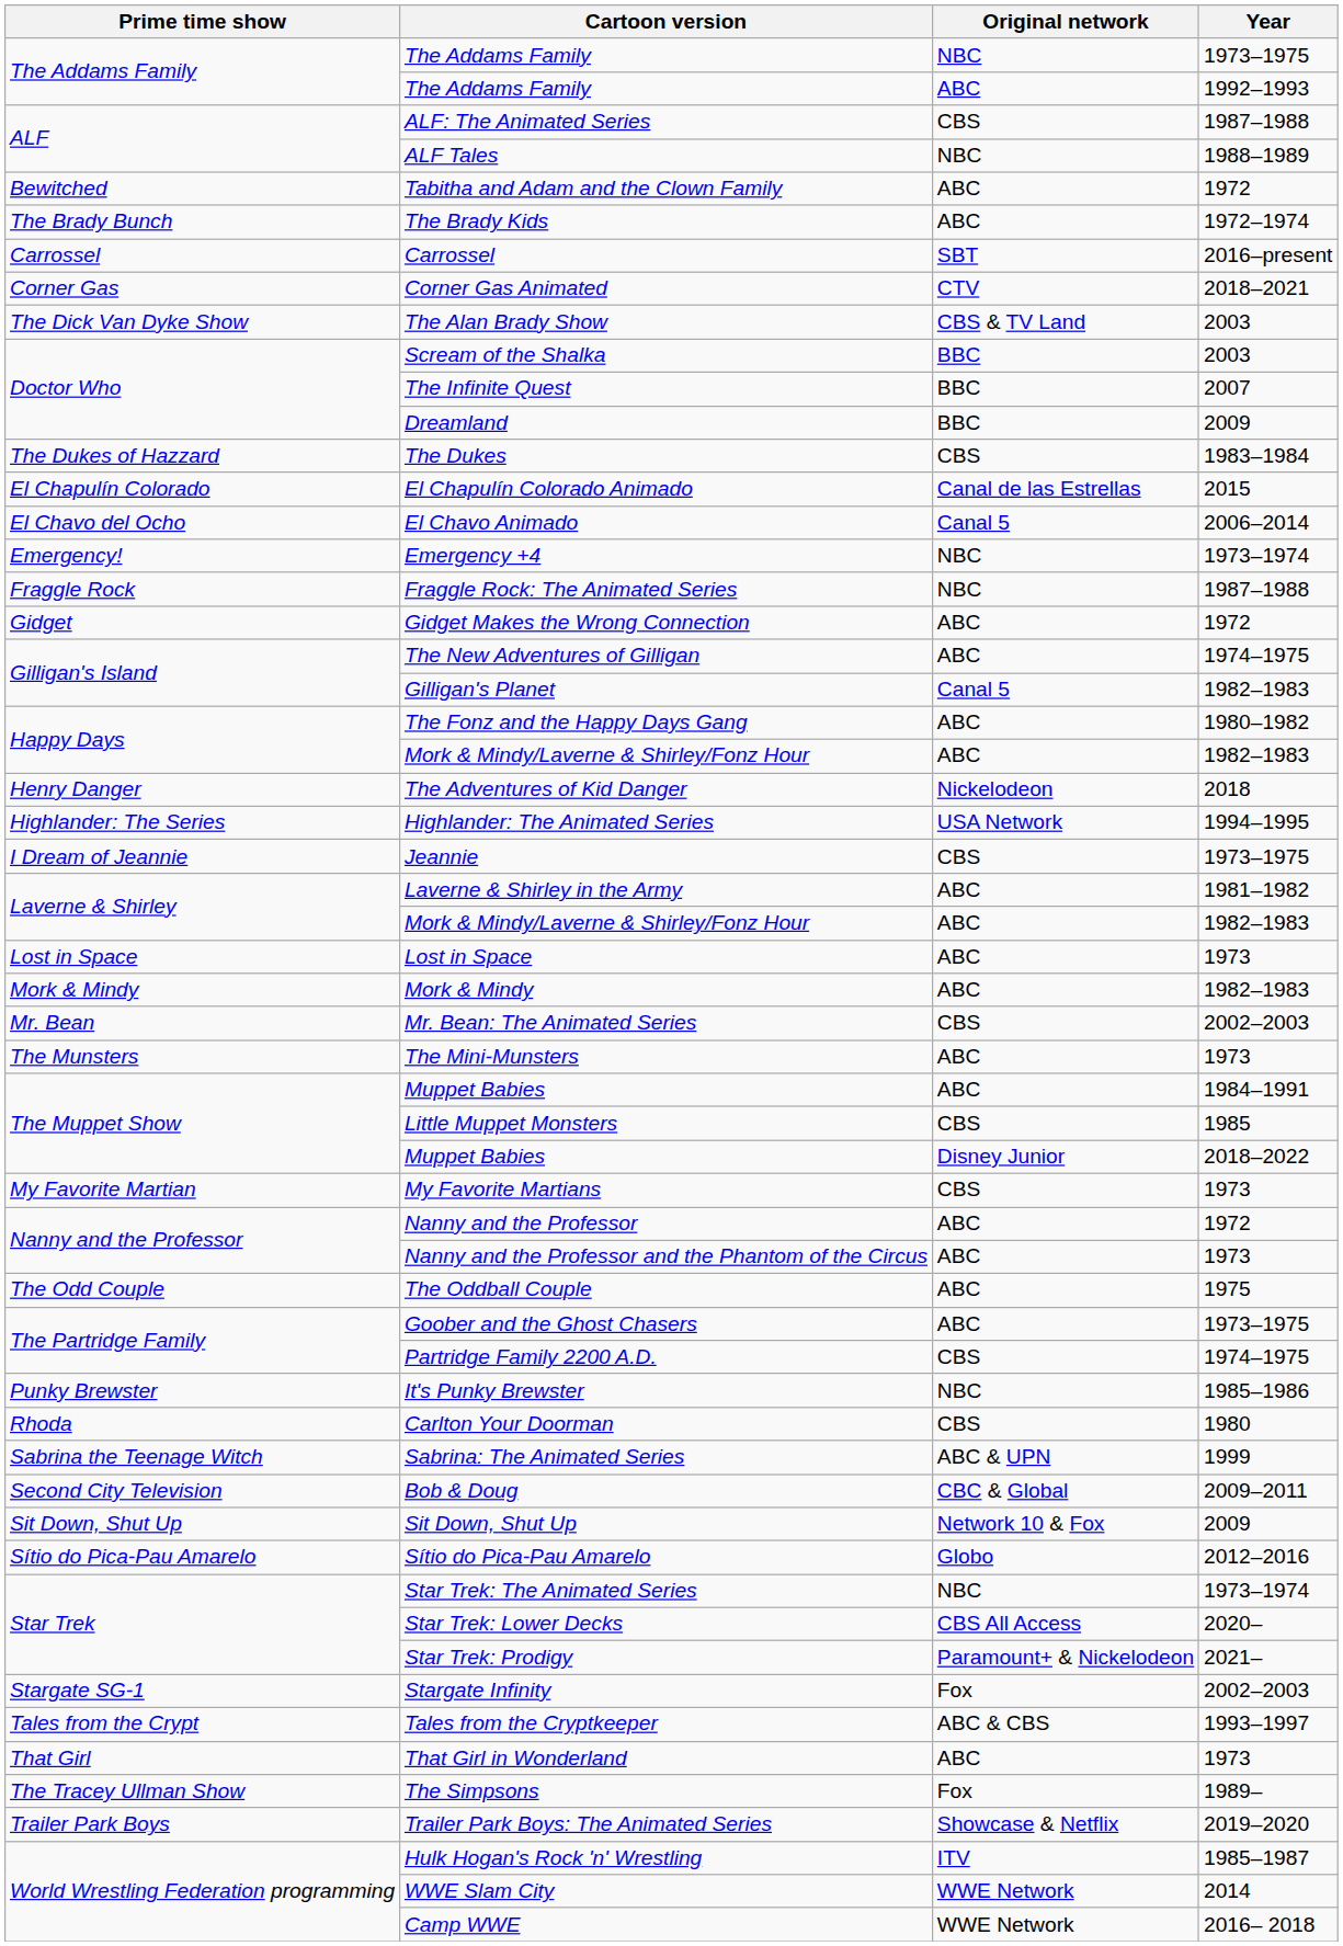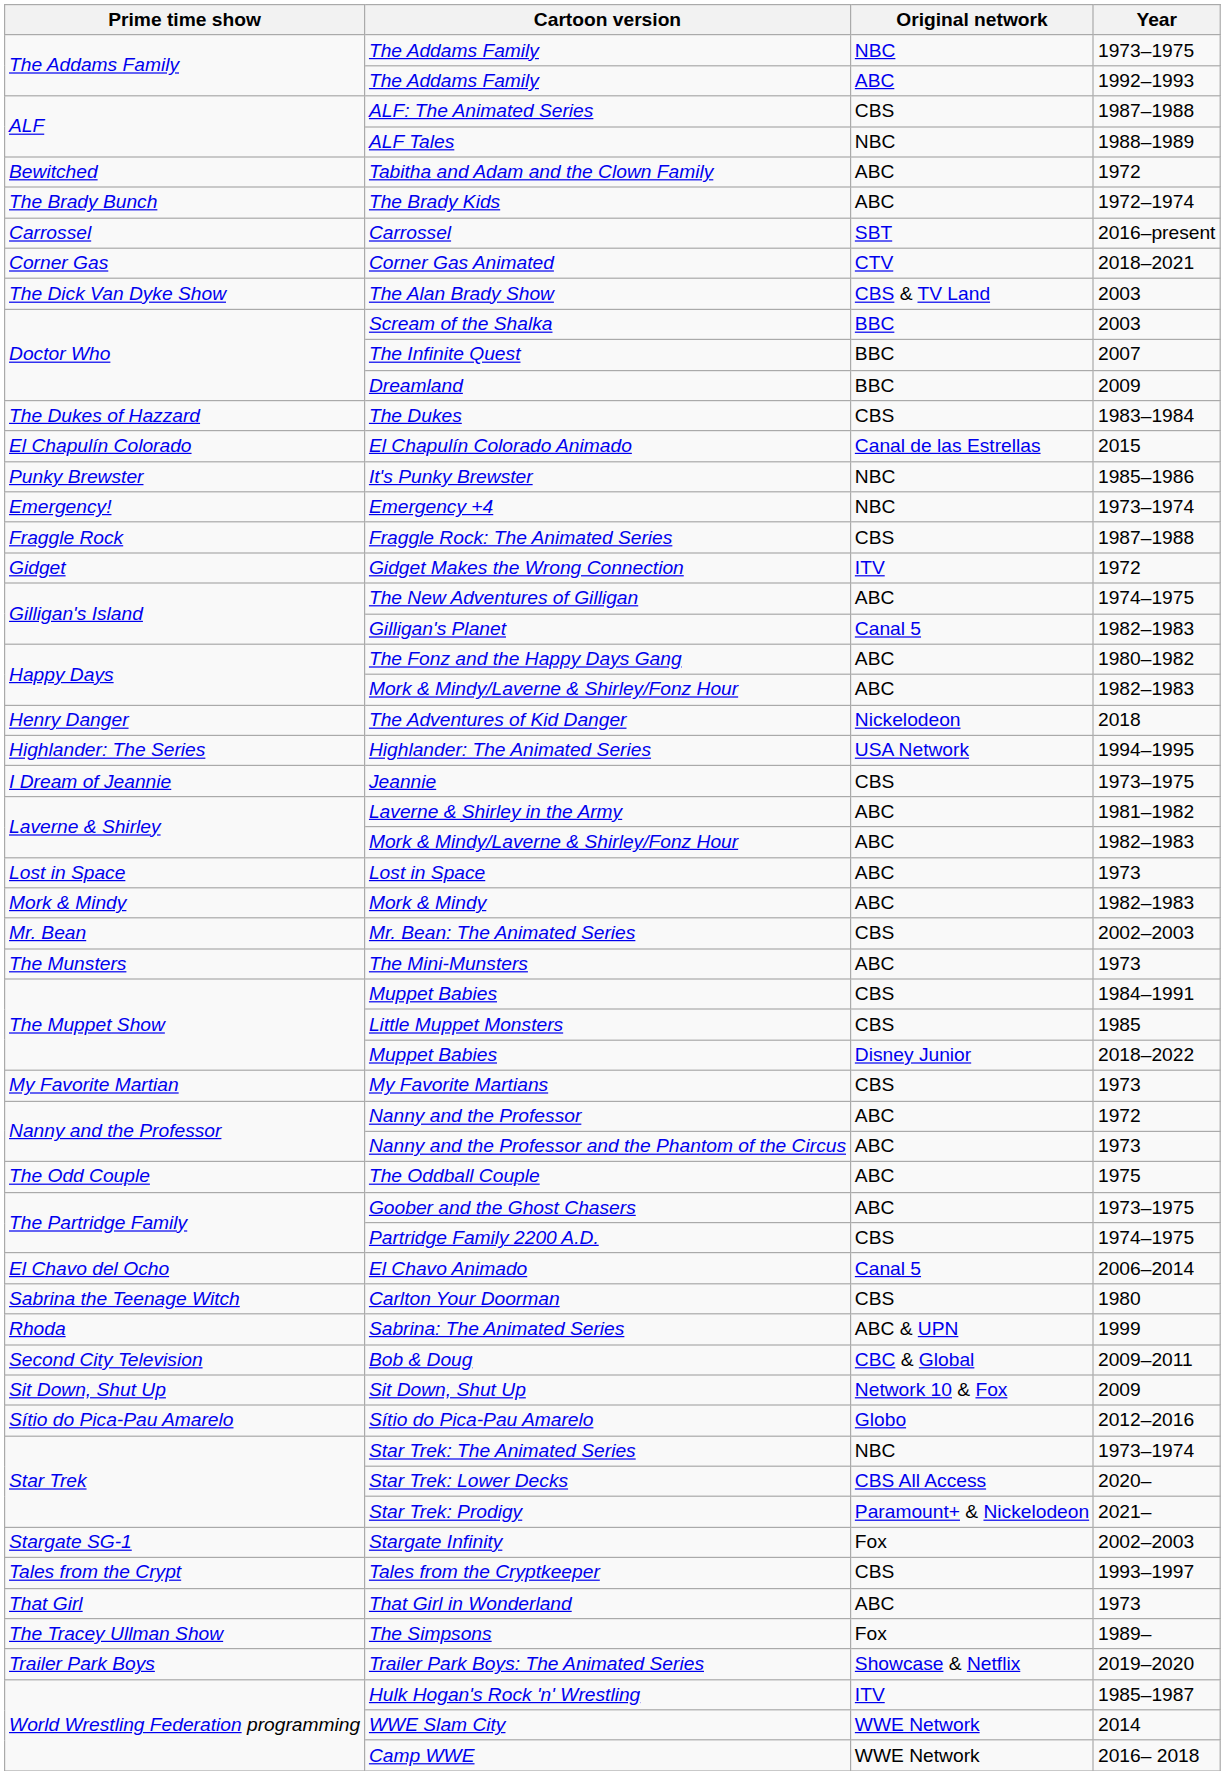 <table class="wikitable sortable">
 <tr>
 <th>Prime time show</th>
 <th>Cartoon version</th>
 <th>Original network</th>
 <th>Year</th>
 </tr>
 <tr>
 <td rowspan="2"><em><a href='#'>The Addams Family</a></em></td>
 <td><em><a href='#'>The Addams Family</a></em></td>
 <td><a href='#'>NBC</a></td>
 <td>1973–1975</td>
 </tr>
 <tr>
 <td><em><a href='#'>The Addams Family</a></em></td>
 <td><a href='#'>ABC</a></td>
 <td>1992–1993</td>
 </tr>
 <tr>
 <td rowspan="2"><a href='#'><em>ALF</em></a></td>
 <td><em><a href='#'>ALF: The Animated Series</a></em></td>
 <td>CBS</td>
 <td>1987–1988</td>
 </tr>
 <tr>
 <td><em><a href='#'>ALF Tales</a></em></td>
 <td>NBC</td>
 <td>1988–1989</td>
 </tr>
 <tr>
 <td><em><a href='#'>Bewitched</a></em></td>
 <td><em><a href='#'>Tabitha and Adam and the Clown Family</a></em></td>
 <td>ABC</td>
 <td>1972</td>
 </tr>
 <tr>
 <td><em><a href='#'>The Brady Bunch</a></em></td>
 <td><em><a href='#'>The Brady Kids</a></em></td>
 <td>ABC</td>
 <td>1972–1974</td>
 </tr>
 <tr>
 <td><em><a href='#'>Carrossel</a></em></td>
 <td><em><a href='#'>Carrossel</a></em></td>
 <td><a href='#'>SBT</a></td>
 <td>2016–present</td>
 </tr>
 <tr>
 <td><em><a href='#'>Corner Gas</a></em></td>
 <td><em><a href='#'>Corner Gas Animated</a></em></td>
 <td><a href='#'>CTV</a></td>
 <td>2018–2021</td>
 </tr>
 <tr>
 <td><em><a href='#'>The Dick Van Dyke Show</a></em></td>
 <td><em><a href='#'>The Alan Brady Show</a></em></td>
 <td><a href='#'>CBS</a> & <a href='#'>TV Land</a></td>
 <td>2003</td>
 </tr>
 <tr>
 <td rowspan="3"><em><a href='#'>Doctor Who</a></em></td>
 <td><em><a href='#'>Scream of the Shalka</a></em></td>
 <td><a href='#'>BBC</a></td>
 <td>2003</td>
 </tr>
 <tr>
 <td><em><a href='#'>The Infinite Quest</a></em></td>
 <td>BBC</td>
 <td>2007</td>
 </tr>
 <tr>
 <td><em><a href='#'>Dreamland</a></em></td>
 <td>BBC</td>
 <td>2009</td>
 </tr>
 <tr>
 <td><em><a href='#'>The Dukes of Hazzard</a></em></td>
 <td><em><a href='#'>The Dukes</a></em></td>
 <td>CBS</td>
 <td>1983–1984</td>
 </tr>
 <tr>
 <td><em><a href='#'>El Chapulín Colorado</a></em></td>
 <td><em><a href='#'>El Chapulín Colorado Animado</a></em></td>
 <td><a href='#'>Canal de las Estrellas</a></td>
 <td>2015</td>
 </tr>
 <tr>
-<td><em><a href='#'>El Chavo del Ocho</a></em></td>
-<td><em><a href='#'>El Chavo Animado</a></em></td>
-<td><a href='#'>Canal 5</a></td>
-<td>2006–2014</td>
+<td><em><a href='#'>Punky Brewster</a></em></td>
+<td><em><a href='#'>It's Punky Brewster</a></em></td>
+<td>NBC</td>
+<td>1985–1986</td>
 </tr>
 <tr>
 <td><em><a href='#'>Emergency!</a></em></td>
 <td><em><a href='#'>Emergency +4</a></em></td>
 <td>NBC</td>
 <td>1973–1974</td>
 </tr>
 <tr>
 <td><em><a href='#'>Fraggle Rock</a></em></td>
 <td><em><a href='#'>Fraggle Rock: The Animated Series</a></em></td>
-<td>NBC</td>
+<td>CBS</td>
 <td>1987–1988</td>
 </tr>
 <tr>
 <td><em><a href='#'>Gidget</a></em></td>
 <td><em><a href='#'>Gidget Makes the Wrong Connection</a></em></td>
-<td>ABC</td>
+<td><a href='#'>ITV</a></td>
 <td>1972</td>
 </tr>
 <tr>
 <td rowspan="2"><em><a href='#'>Gilligan's Island</a></em></td>
 <td><em><a href='#'>The New Adventures of Gilligan</a></em></td>
 <td>ABC</td>
 <td>1974–1975</td>
 </tr>
 <tr>
 <td><em><a href='#'>Gilligan's Planet</a></em></td>
 <td><a href='#'>Canal 5</a></td>
 <td>1982–1983</td>
 </tr>
 <tr>
 <td rowspan="2"><em><a href='#'>Happy Days</a></em></td>
 <td><em><a href='#'>The Fonz and the Happy Days Gang</a></em></td>
 <td>ABC</td>
 <td>1980–1982</td>
 </tr>
 <tr>
 <td><em><a href='#'>Mork & Mindy/Laverne & Shirley/Fonz Hour</a></em></td>
 <td>ABC</td>
 <td>1982–1983</td>
 </tr>
 <tr>
 <td><em><a href='#'>Henry Danger</a></em></td>
 <td><em><a href='#'>The Adventures of Kid Danger</a></em></td>
 <td><a href='#'>Nickelodeon</a></td>
 <td>2018</td>
 </tr>
 <tr>
 <td><em><a href='#'>Highlander: The Series</a></em></td>
 <td><em><a href='#'>Highlander: The Animated Series</a></em></td>
 <td><a href='#'>USA Network</a></td>
 <td>1994–1995</td>
 </tr>
 <tr>
 <td><em><a href='#'>I Dream of Jeannie</a></em></td>
 <td><a href='#'><em>Jeannie</em></a></td>
 <td>CBS</td>
 <td>1973–1975</td>
 </tr>
 <tr>
 <td rowspan="2"><em><a href='#'>Laverne & Shirley</a></em></td>
 <td><em><a href='#'>Laverne & Shirley in the Army</a></em></td>
 <td>ABC</td>
 <td>1981–1982</td>
 </tr>
 <tr>
 <td><em><a href='#'>Mork & Mindy/Laverne & Shirley/Fonz Hour</a></em></td>
 <td>ABC</td>
 <td>1982–1983</td>
 </tr>
 <tr>
 <td><em><a href='#'>Lost in Space</a></em></td>
 <td><em><a href='#'>Lost in Space</a></em></td>
 <td>ABC</td>
 <td>1973</td>
 </tr>
 <tr>
 <td><em><a href='#'>Mork & Mindy</a></em></td>
 <td><em><a href='#'>Mork & Mindy</a></em></td>
 <td>ABC</td>
 <td>1982–1983</td>
 </tr>
 <tr>
 <td><em><a href='#'>Mr. Bean</a></em></td>
 <td><em><a href='#'>Mr. Bean: The Animated Series</a></em></td>
 <td>CBS</td>
 <td>2002–2003</td>
 </tr>
 <tr>
 <td><em><a href='#'>The Munsters</a></em></td>
 <td><em><a href='#'>The Mini-Munsters</a></em></td>
 <td>ABC</td>
 <td>1973</td>
 </tr>
 <tr>
 <td rowspan="3"><em><a href='#'>The Muppet Show</a></em></td>
 <td><em><a href='#'>Muppet Babies</a></em></td>
-<td>ABC</td>
+<td>CBS</td>
 <td>1984–1991</td>
 </tr>
 <tr>
 <td><em><a href='#'>Little Muppet Monsters</a></em></td>
 <td>CBS</td>
 <td>1985</td>
 </tr>
 <tr>
 <td><em><a href='#'>Muppet Babies</a></em></td>
 <td><a href='#'>Disney Junior</a></td>
 <td>2018–2022</td>
 </tr>
 <tr>
 <td><em><a href='#'>My Favorite Martian</a></em></td>
 <td><em><a href='#'>My Favorite Martians</a></em></td>
 <td>CBS</td>
 <td>1973</td>
 </tr>
 <tr>
 <td rowspan="2"><em><a href='#'>Nanny and the Professor</a></em></td>
 <td><em><a href='#'>Nanny and the Professor</a></em></td>
 <td>ABC</td>
 <td>1972</td>
 </tr>
 <tr>
 <td><em><a href='#'>Nanny and the Professor and the Phantom of the Circus</a></em></td>
 <td>ABC</td>
 <td>1973</td>
 </tr>
 <tr>
 <td><em><a href='#'>The Odd Couple</a></em></td>
 <td><em><a href='#'>The Oddball Couple</a></em></td>
 <td>ABC</td>
 <td>1975</td>
 </tr>
 <tr>
 <td rowspan="2"><em><a href='#'>The Partridge Family</a></em></td>
 <td><em><a href='#'>Goober and the Ghost Chasers</a></em></td>
 <td>ABC</td>
 <td>1973–1975</td>
 </tr>
 <tr>
 <td><em><a href='#'>Partridge Family 2200 A.D.</a></em></td>
 <td>CBS</td>
 <td>1974–1975</td>
 </tr>
 <tr>
-<td><em><a href='#'>Punky Brewster</a></em></td>
-<td><em><a href='#'>It's Punky Brewster</a></em></td>
-<td>NBC</td>
-<td>1985–1986</td>
+<td><em><a href='#'>El Chavo del Ocho</a></em></td>
+<td><em><a href='#'>El Chavo Animado</a></em></td>
+<td><a href='#'>Canal 5</a></td>
+<td>2006–2014</td>
 </tr>
 <tr>
-<td><em><a href='#'>Rhoda</a></em></td>
+<td><em><a href='#'>Sabrina the Teenage Witch</a></em></td>
 <td><em><a href='#'>Carlton Your Doorman</a></em></td>
 <td>CBS</td>
 <td>1980</td>
 </tr>
 <tr>
-<td><em><a href='#'>Sabrina the Teenage Witch</a></em></td>
+<td><em><a href='#'>Rhoda</a></em></td>
 <td><em><a href='#'>Sabrina: The Animated Series</a></em></td>
 <td>ABC & <a href='#'>UPN</a></td>
 <td>1999</td>
 </tr>
 <tr>
 <td><em><a href='#'>Second City Television</a></em></td>
 <td><em><a href='#'>Bob & Doug</a></em></td>
 <td><a href='#'>CBC</a> & <a href='#'>Global</a></td>
 <td>2009–2011</td>
 </tr>
 <tr>
 <td><em><a href='#'>Sit Down, Shut Up</a></em></td>
 <td><em><a href='#'>Sit Down, Shut Up</a></em></td>
 <td><a href='#'>Network 10</a> & <a href='#'>Fox</a></td>
 <td>2009</td>
 </tr>
 <tr>
 <td><em><a href='#'>Sítio do Pica-Pau Amarelo</a></em></td>
 <td><em><a href='#'>Sítio do Pica-Pau Amarelo</a></em></td>
 <td><a href='#'>Globo</a></td>
 <td>2012–2016</td>
 </tr>
 <tr>
 <td rowspan="3"><em><a href='#'>Star Trek</a></em></td>
 <td><em><a href='#'>Star Trek: The Animated Series</a></em></td>
 <td>NBC</td>
 <td>1973–1974</td>
 </tr>
 <tr>
 <td><em><a href='#'>Star Trek: Lower Decks</a></em></td>
 <td><a href='#'>CBS All Access</a></td>
 <td>2020–</td>
 </tr>
 <tr>
 <td><em><a href='#'>Star Trek: Prodigy</a></em></td>
 <td><a href='#'>Paramount+</a> & <a href='#'>Nickelodeon</a></td>
 <td>2021–</td>
 </tr>
 <tr>
 <td><em><a href='#'>Stargate SG-1</a></em></td>
 <td><em><a href='#'>Stargate Infinity</a></em></td>
 <td>Fox</td>
 <td>2002–2003</td>
 </tr>
 <tr>
 <td><em><a href='#'>Tales from the Crypt</a></em></td>
 <td><em><a href='#'>Tales from the Cryptkeeper</a></em></td>
-<td>ABC & CBS</td>
+<td>CBS</td>
 <td>1993–1997</td>
 </tr>
 <tr>
 <td><em><a href='#'>That Girl</a></em></td>
 <td><em><a href='#'>That Girl in Wonderland</a></em></td>
 <td>ABC</td>
 <td>1973</td>
 </tr>
 <tr>
 <td><em><a href='#'>The Tracey Ullman Show</a></em></td>
 <td><em><a href='#'>The Simpsons</a></em></td>
 <td>Fox</td>
 <td>1989–</td>
 </tr>
 <tr>
 <td><em><a href='#'>Trailer Park Boys</a></em></td>
 <td><em><a href='#'>Trailer Park Boys: The Animated Series</a></em></td>
 <td><a href='#'>Showcase</a> & <a href='#'>Netflix</a></td>
 <td>2019–2020</td>
 </tr>
 <tr>
 <td rowspan="3"><em><a href='#'>World Wrestling Federation</a> programming</em></td>
 <td><em><a href='#'>Hulk Hogan's Rock 'n' Wrestling</a></em></td>
 <td><a href='#'>ITV</a></td>
 <td>1985–1987</td>
 </tr>
 <tr>
 <td><em><a href='#'>WWE Slam City</a></em></td>
 <td><a href='#'>WWE Network</a></td>
 <td>2014</td>
 </tr>
 <tr>
 <td><em><a href='#'>Camp WWE</a></em></td>
 <td>WWE Network</td>
 <td>2016– 2018</td>
 </tr>
 </table>
